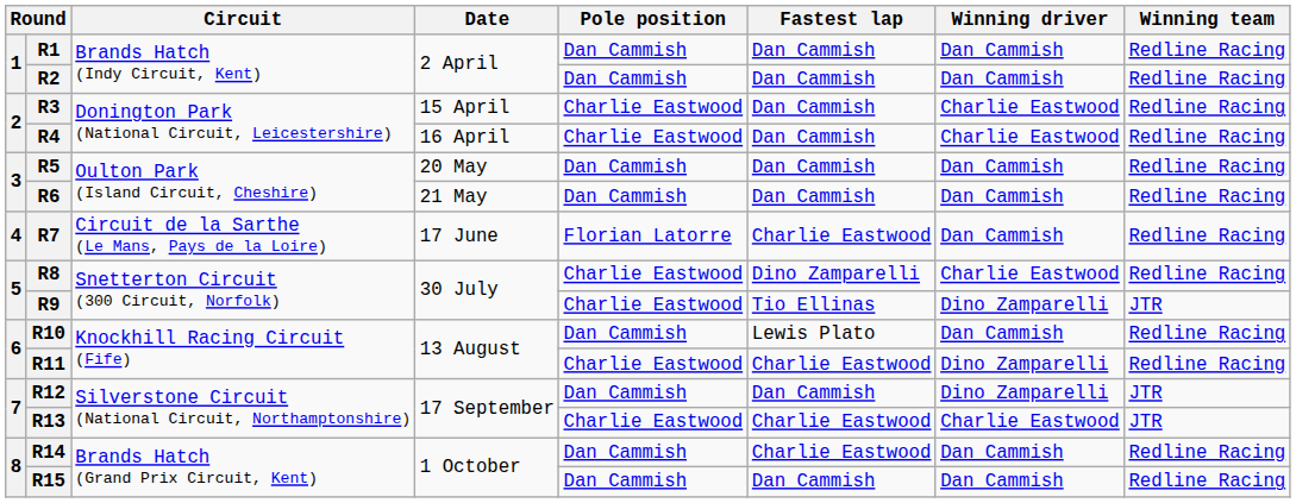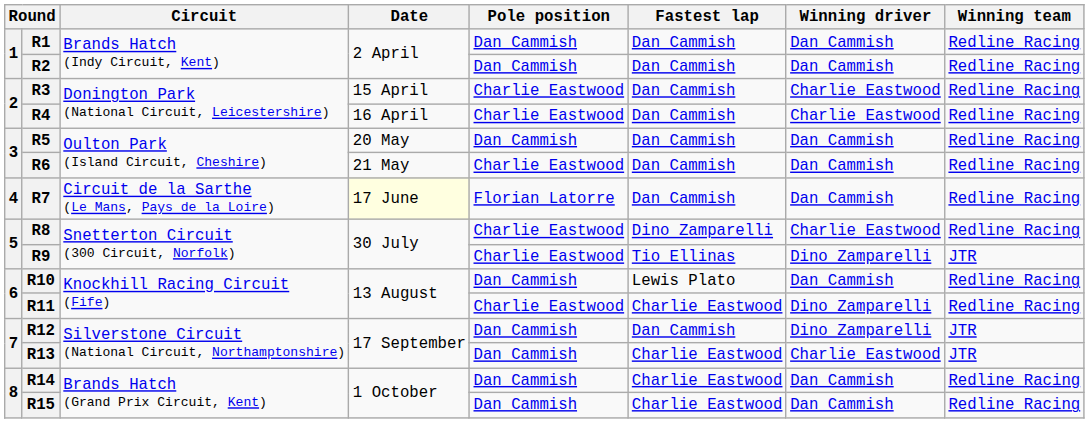 <table class="wikitable" style="font-size: 85%">
 <tr>
 <th colspan=2>Round</th>
 <th>Circuit</th>
 <th>Date</th>
 <th>Pole position</th>
 <th>Fastest lap</th>
 <th>Winning driver</th>
 <th>Winning team</th>
 </tr>
 <tr>
 <th rowspan=2>1</th>
 <th>R1</th>
 <td rowspan=2><a href='#'>Brands Hatch</a><br><small>(Indy Circuit, <a href='#'>Kent</a>)</small></td>
 <td rowspan=2>2 April</td>
 <td> <a href='#'>Dan Cammish</a></td>
 <td> <a href='#'>Dan Cammish</a></td>
 <td> <a href='#'>Dan Cammish</a></td>
 <td><a href='#'>Redline Racing</a></td>
 </tr>
 <tr>
 <th>R2</th>
 <td> <a href='#'>Dan Cammish</a></td>
 <td> <a href='#'>Dan Cammish</a></td>
 <td> <a href='#'>Dan Cammish</a></td>
 <td><a href='#'>Redline Racing</a></td>
 </tr>
 <tr>
 <th rowspan=2>2</th>
 <th>R3</th>
 <td rowspan=2><a href='#'>Donington Park</a><br><small>(National Circuit, <a href='#'>Leicestershire</a>)</small></td>
 <td>15 April</td>
 <td> <a href='#'>Charlie Eastwood</a></td>
 <td> <a href='#'>Dan Cammish</a></td>
 <td> <a href='#'>Charlie Eastwood</a></td>
 <td><a href='#'>Redline Racing</a></td>
 </tr>
 <tr>
 <th>R4</th>
 <td>16 April</td>
 <td> <a href='#'>Charlie Eastwood</a></td>
 <td> <a href='#'>Dan Cammish</a></td>
 <td> <a href='#'>Charlie Eastwood</a></td>
 <td><a href='#'>Redline Racing</a></td>
 </tr>
 <tr>
 <th rowspan=2>3</th>
 <th>R5</th>
 <td rowspan=2><a href='#'>Oulton Park</a><br><small>(Island Circuit, <a href='#'>Cheshire</a>)</small></td>
 <td>20 May</td>
 <td> <a href='#'>Dan Cammish</a></td>
 <td> <a href='#'>Dan Cammish</a></td>
 <td> <a href='#'>Dan Cammish</a></td>
 <td><a href='#'>Redline Racing</a></td>
 </tr>
 <tr>
 <th>R6</th>
 <td>21 May</td>
-<td> <a href='#'>Dan Cammish</a></td>
+<td> <a href='#'>Charlie Eastwood</a></td>
 <td> <a href='#'>Dan Cammish</a></td>
 <td> <a href='#'>Dan Cammish</a></td>
 <td><a href='#'>Redline Racing</a></td>
 </tr>
 <tr>
 <th>4</th>
 <th>R7</th>
 <td><a href='#'>Circuit de la Sarthe</a><br><small>(<a href='#'>Le Mans</a>, <a href='#'>Pays de la Loire</a>)</small></td>
-<td>17 June</td>
+<td style="background: lightyellow;">17 June</td>
 <td> <a href='#'>Florian Latorre</a></td>
-<td> <a href='#'>Charlie Eastwood</a></td>
+<td> <a href='#'>Dan Cammish</a></td>
 <td> <a href='#'>Dan Cammish</a></td>
 <td><a href='#'>Redline Racing</a></td>
 </tr>
 <tr>
 <th rowspan=2>5</th>
 <th>R8</th>
 <td rowspan=2><a href='#'>Snetterton Circuit</a><br><small>(300 Circuit, <a href='#'>Norfolk</a>)</small></td>
 <td rowspan=2>30 July</td>
 <td> <a href='#'>Charlie Eastwood</a></td>
 <td> <a href='#'>Dino Zamparelli</a></td>
 <td> <a href='#'>Charlie Eastwood</a></td>
 <td><a href='#'>Redline Racing</a></td>
 </tr>
 <tr>
 <th>R9</th>
 <td> <a href='#'>Charlie Eastwood</a></td>
 <td> <a href='#'>Tio Ellinas</a></td>
 <td> <a href='#'>Dino Zamparelli</a></td>
 <td><a href='#'>JTR</a></td>
 </tr>
 <tr>
 <th rowspan=2>6</th>
 <th>R10</th>
 <td rowspan=2><a href='#'>Knockhill Racing Circuit</a><br><small>(<a href='#'>Fife</a>)</small></td>
 <td rowspan=2>13 August</td>
 <td> <a href='#'>Dan Cammish</a></td>
 <td> Lewis Plato</td>
 <td> <a href='#'>Dan Cammish</a></td>
 <td><a href='#'>Redline Racing</a></td>
 </tr>
 <tr>
 <th>R11</th>
 <td> <a href='#'>Charlie Eastwood</a></td>
 <td> <a href='#'>Charlie Eastwood</a></td>
 <td> <a href='#'>Dino Zamparelli</a></td>
 <td><a href='#'>Redline Racing</a></td>
 </tr>
 <tr>
 <th rowspan=2>7</th>
 <th>R12</th>
 <td rowspan=2><a href='#'>Silverstone Circuit</a><br><small>(National Circuit, <a href='#'>Northamptonshire</a>)</small></td>
 <td rowspan=2>17 September</td>
 <td> <a href='#'>Dan Cammish</a></td>
 <td> <a href='#'>Dan Cammish</a></td>
 <td> <a href='#'>Dino Zamparelli</a></td>
 <td><a href='#'>JTR</a></td>
 </tr>
 <tr>
 <th>R13</th>
-<td> <a href='#'>Charlie Eastwood</a></td>
+<td> <a href='#'>Dan Cammish</a></td>
 <td> <a href='#'>Charlie Eastwood</a></td>
 <td> <a href='#'>Charlie Eastwood</a></td>
 <td><a href='#'>JTR</a></td>
 </tr>
 <tr>
 <th rowspan=2>8</th>
 <th>R14</th>
 <td rowspan=2><a href='#'>Brands Hatch</a><br><small>(Grand Prix Circuit, <a href='#'>Kent</a>)</small></td>
 <td rowspan=2>1 October</td>
 <td> <a href='#'>Dan Cammish</a></td>
 <td> <a href='#'>Charlie Eastwood</a></td>
 <td> <a href='#'>Dan Cammish</a></td>
 <td><a href='#'>Redline Racing</a></td>
 </tr>
 <tr>
 <th>R15</th>
 <td> <a href='#'>Dan Cammish</a></td>
-<td> <a href='#'>Dan Cammish</a></td>
+<td> <a href='#'>Charlie Eastwood</a></td>
 <td> <a href='#'>Dan Cammish</a></td>
 <td><a href='#'>Redline Racing</a></td>
 </tr>
 </table>
